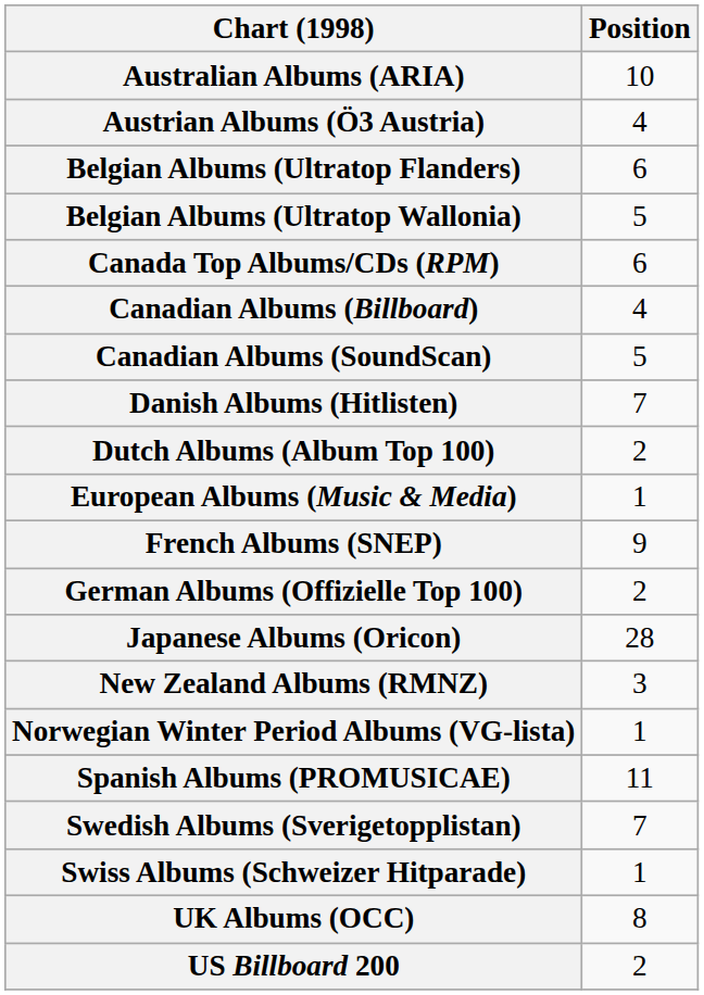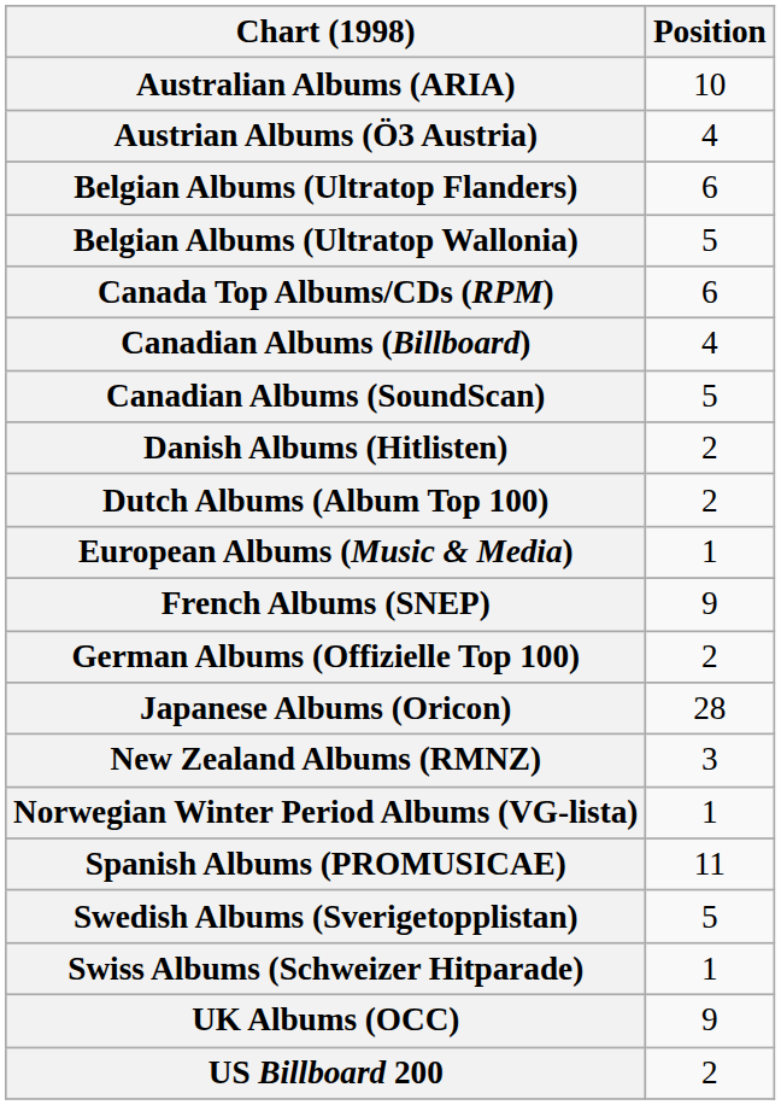 <table class="wikitable sortable plainrowheaders" style="text-align:center">
 <tr>
 <th scope="col">Chart (1998)</th>
 <th scope="col">Position</th>
 </tr>
 <tr>
 <th scope="row">Australian Albums (ARIA)</th>
 <td>10</td>
 </tr>
 <tr>
 <th scope="row">Austrian Albums (Ö3 Austria)</th>
 <td>4</td>
 </tr>
 <tr>
 <th scope="row">Belgian Albums (Ultratop Flanders)</th>
 <td>6</td>
 </tr>
 <tr>
 <th scope="row">Belgian Albums (Ultratop Wallonia)</th>
 <td>5</td>
 </tr>
 <tr>
 <th scope="row">Canada Top Albums/CDs (<em>RPM</em>)</th>
 <td>6</td>
 </tr>
 <tr>
 <th scope="row">Canadian Albums (<em>Billboard</em>)</th>
 <td>4</td>
 </tr>
 <tr>
 <th scope="row">Canadian Albums (SoundScan)</th>
 <td>5</td>
 </tr>
 <tr>
 <th scope="row">Danish Albums (Hitlisten)</th>
-<td>7</td>
+<td>2</td>
 </tr>
 <tr>
 <th scope="row">Dutch Albums (Album Top 100)</th>
 <td>2</td>
 </tr>
 <tr>
 <th scope="row">European Albums (<em>Music & Media</em>)</th>
 <td>1</td>
 </tr>
 <tr>
 <th scope="row">French Albums (SNEP)</th>
 <td>9</td>
 </tr>
 <tr>
 <th scope="row">German Albums (Offizielle Top 100)</th>
 <td>2</td>
 </tr>
 <tr>
 <th scope="row">Japanese Albums (Oricon)</th>
 <td>28</td>
 </tr>
 <tr>
 <th scope="row">New Zealand Albums (RMNZ)</th>
 <td>3</td>
 </tr>
 <tr>
 <th scope="row">Norwegian Winter Period Albums (VG-lista)</th>
 <td>1</td>
 </tr>
 <tr>
 <th scope="row">Spanish Albums (PROMUSICAE)</th>
 <td>11</td>
 </tr>
 <tr>
 <th scope="row">Swedish Albums (Sverigetopplistan)</th>
-<td>7</td>
+<td>5</td>
 </tr>
 <tr>
 <th scope="row">Swiss Albums (Schweizer Hitparade)</th>
 <td>1</td>
 </tr>
 <tr>
 <th scope="row">UK Albums (OCC)</th>
-<td>8</td>
+<td>9</td>
 </tr>
 <tr>
 <th scope="row">US <em>Billboard</em> 200</th>
 <td>2</td>
 </tr>
 </table>
